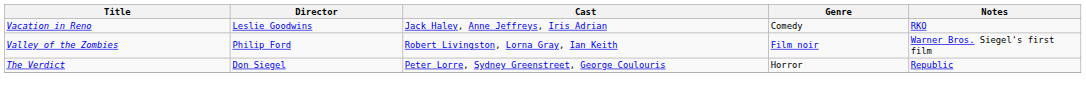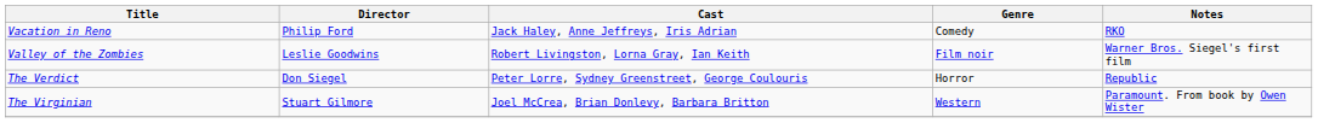 <table class="wikitable" style="width:100%;">
 <tr>
 <th style="width:21%;">Title</th>
 <th style="width:16%;">Director</th>
 <th style="width:34%;">Cast</th>
 <th style="width:13%;">Genre</th>
 <th style="width:16%;">Notes</th>
 </tr>
 <tr>
 <td><em><a href='#'>Vacation in Reno</a></em></td>
-<td><a href='#'>Leslie Goodwins</a></td>
+<td><a href='#'>Philip Ford</a></td>
 <td><a href='#'>Jack Haley</a>, <a href='#'>Anne Jeffreys</a>, <a href='#'>Iris Adrian</a></td>
 <td>Comedy</td>
 <td><a href='#'>RKO</a></td>
 </tr>
 <tr>
 <td><em><a href='#'>Valley of the Zombies</a></em></td>
-<td><a href='#'>Philip Ford</a></td>
+<td><a href='#'>Leslie Goodwins</a></td>
 <td><a href='#'>Robert Livingston</a>, <a href='#'>Lorna Gray</a>, <a href='#'>Ian Keith</a></td>
 <td><a href='#'>Film noir</a></td>
 <td><a href='#'>Warner Bros.</a> Siegel's first film</td>
 </tr>
 <tr>
 <td><em><a href='#'>The Verdict</a></em></td>
 <td><a href='#'>Don Siegel</a></td>
 <td><a href='#'>Peter Lorre</a>, <a href='#'>Sydney Greenstreet</a>, <a href='#'>George Coulouris</a></td>
 <td>Horror</td>
 <td><a href='#'>Republic</a></td>
 </tr>
 <tr>
+<td><em><a href='#'>The Virginian</a></em></td>
+<td><a href='#'>Stuart Gilmore</a></td>
+<td><a href='#'>Joel McCrea</a>, <a href='#'>Brian Donlevy</a>, <a href='#'>Barbara Britton</a></td>
+<td><a href='#'>Western</a></td>
+<td><a href='#'>Paramount</a>. From book by <a href='#'>Owen Wister</a></td>
+</tr>
+<tr>
 </tr>
 </table>
